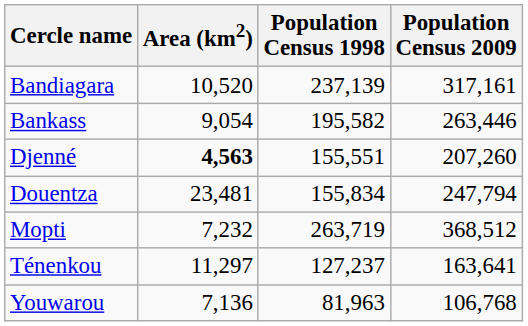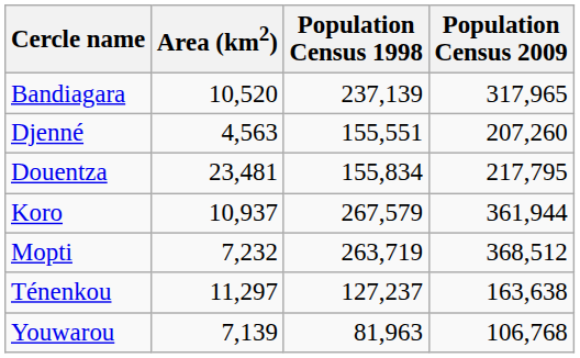 <table class="sortable wikitable">
 <tr>
 <th>Cercle name</th>
 <th>Area (km<sup>2</sup>)</th>
 <th>Population<br>Census 1998</th>
 <th>Population<br>Census 2009</th>
 </tr>
 <tr>
 <td><a href='#'>Bandiagara</a></td>
 <td align="right">10,520</td>
 <td align="right">237,139</td>
-<td align="right">317,161</td>
-</tr>
-<tr>
-<td><a href='#'>Bankass</a></td>
-<td align="right">9,054</td>
-<td align="right">195,582</td>
-<td align="right">263,446</td>
+<td align="right">317,965</td>
 </tr>
 <tr>
 <td><a href='#'>Djenné</a></td>
-<td align="right"><strong>4,563</strong></td>
+<td align="right">4,563</td>
 <td align="right">155,551</td>
 <td align="right">207,260</td>
 </tr>
 <tr>
 <td><a href='#'>Douentza</a></td>
 <td align="right">23,481</td>
 <td align="right">155,834</td>
-<td align="right">247,794</td>
+<td align="right">217,795</td>
+</tr>
+<tr>
+<td><a href='#'>Koro</a></td>
+<td align="right">10,937</td>
+<td align="right">267,579</td>
+<td align="right">361,944</td>
 </tr>
 <tr>
 <td><a href='#'>Mopti</a></td>
 <td align="right">7,232</td>
 <td align="right">263,719</td>
 <td align="right">368,512</td>
 </tr>
 <tr>
 <td><a href='#'>Ténenkou</a></td>
 <td align="right">11,297</td>
 <td align="right">127,237</td>
-<td align="right">163,641</td>
+<td align="right">163,638</td>
 </tr>
 <tr>
 <td><a href='#'>Youwarou</a></td>
-<td align="right">7,136</td>
+<td align="right">7,139</td>
 <td align="right">81,963</td>
 <td align="right">106,768</td>
 </tr>
 </table>
